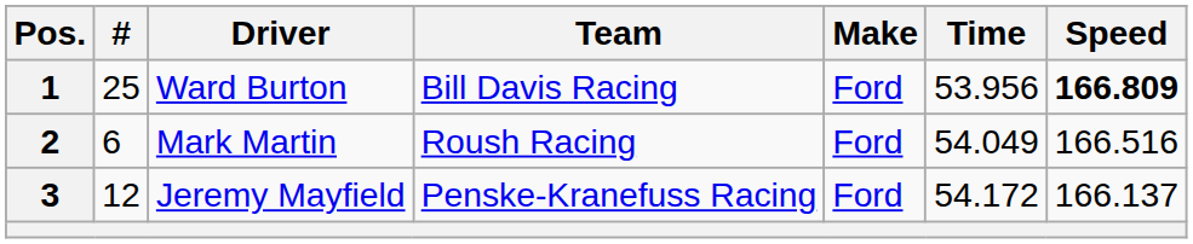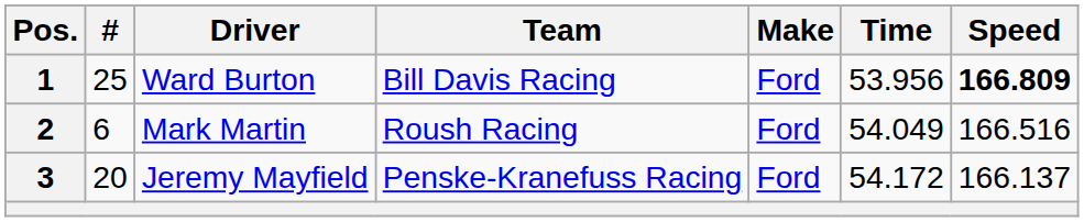 <table class="wikitable" style="font-size:95%">
 <tr>
 <th>Pos.</th>
 <th>#</th>
 <th>Driver</th>
 <th>Team</th>
 <th>Make</th>
 <th>Time</th>
 <th>Speed</th>
 </tr>
 <tr>
 <th>1</th>
 <td>25</td>
 <td><a href='#'>Ward Burton</a></td>
 <td><a href='#'>Bill Davis Racing</a></td>
 <td><a href='#'>Ford</a></td>
 <td>53.956</td>
 <td><strong>166.809</strong></td>
 </tr>
 <tr>
 <th>2</th>
 <td>6</td>
 <td><a href='#'>Mark Martin</a></td>
 <td><a href='#'>Roush Racing</a></td>
 <td><a href='#'>Ford</a></td>
 <td>54.049</td>
 <td>166.516</td>
 </tr>
 <tr>
 <th>3</th>
-<td>12</td>
+<td>20</td>
 <td><a href='#'>Jeremy Mayfield</a></td>
 <td><a href='#'>Penske-Kranefuss Racing</a></td>
 <td><a href='#'>Ford</a></td>
 <td>54.172</td>
 <td>166.137</td>
 </tr>
 <tr>
 <th colspan="7"></th>
 </tr>
 </table>
